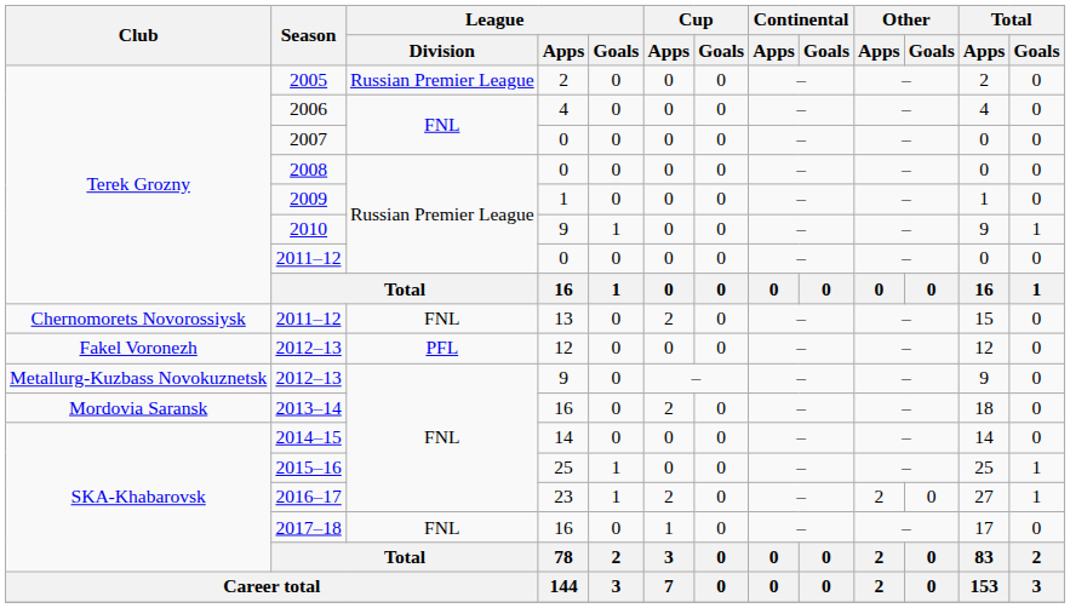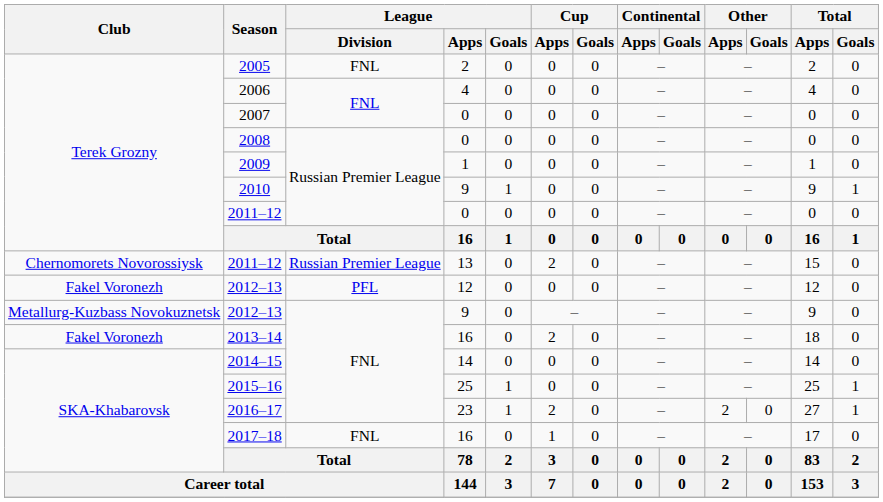 <table class="wikitable" style="text-align: center;">
 <tr>
 <th rowspan=2>Club</th>
 <th rowspan=2>Season</th>
 <th colspan=3>League</th>
 <th colspan=2>Cup</th>
 <th colspan=2>Continental</th>
 <th colspan=2>Other</th>
 <th colspan=2>Total</th>
 </tr>
 <tr>
 <th>Division</th>
 <th>Apps</th>
 <th>Goals</th>
 <th>Apps</th>
 <th>Goals</th>
 <th>Apps</th>
 <th>Goals</th>
 <th>Apps</th>
 <th>Goals</th>
 <th>Apps</th>
 <th>Goals</th>
 </tr>
 <tr>
 <td rowspan=8><a href='#'>Terek Grozny</a></td>
 <td><a href='#'>2005</a></td>
-<td><a href='#'>Russian Premier League</a></td>
+<td>FNL</td>
 <td>2</td>
 <td>0</td>
 <td>0</td>
 <td>0</td>
 <td colspan=2>–</td>
 <td colspan=2>–</td>
 <td>2</td>
 <td>0</td>
 </tr>
 <tr>
 <td>2006</td>
 <td rowspan=2><a href='#'>FNL</a></td>
 <td>4</td>
 <td>0</td>
 <td>0</td>
 <td>0</td>
 <td colspan=2>–</td>
 <td colspan=2>–</td>
 <td>4</td>
 <td>0</td>
 </tr>
 <tr>
 <td>2007</td>
 <td>0</td>
 <td>0</td>
 <td>0</td>
 <td>0</td>
 <td colspan=2>–</td>
 <td colspan=2>–</td>
 <td>0</td>
 <td>0</td>
 </tr>
 <tr>
 <td><a href='#'>2008</a></td>
 <td rowspan=4>Russian Premier League</td>
 <td>0</td>
 <td>0</td>
 <td>0</td>
 <td>0</td>
 <td colspan=2>–</td>
 <td colspan=2>–</td>
 <td>0</td>
 <td>0</td>
 </tr>
 <tr>
 <td><a href='#'>2009</a></td>
 <td>1</td>
 <td>0</td>
 <td>0</td>
 <td>0</td>
 <td colspan=2>–</td>
 <td colspan=2>–</td>
 <td>1</td>
 <td>0</td>
 </tr>
 <tr>
 <td><a href='#'>2010</a></td>
 <td>9</td>
 <td>1</td>
 <td>0</td>
 <td>0</td>
 <td colspan=2>–</td>
 <td colspan=2>–</td>
 <td>9</td>
 <td>1</td>
 </tr>
 <tr>
 <td><a href='#'>2011–12</a></td>
 <td>0</td>
 <td>0</td>
 <td>0</td>
 <td>0</td>
 <td colspan=2>–</td>
 <td colspan=2>–</td>
 <td>0</td>
 <td>0</td>
 </tr>
 <tr>
 <th colspan=2>Total</th>
 <th>16</th>
 <th>1</th>
 <th>0</th>
 <th>0</th>
 <th>0</th>
 <th>0</th>
 <th>0</th>
 <th>0</th>
 <th>16</th>
 <th>1</th>
 </tr>
 <tr>
 <td><a href='#'>Chernomorets Novorossiysk</a></td>
 <td><a href='#'>2011–12</a></td>
-<td>FNL</td>
+<td><a href='#'>Russian Premier League</a></td>
 <td>13</td>
 <td>0</td>
 <td>2</td>
 <td>0</td>
 <td colspan=2>–</td>
 <td colspan=2>–</td>
 <td>15</td>
 <td>0</td>
 </tr>
 <tr>
 <td><a href='#'>Fakel Voronezh</a></td>
 <td><a href='#'>2012–13</a></td>
 <td><a href='#'>PFL</a></td>
 <td>12</td>
 <td>0</td>
 <td>0</td>
 <td>0</td>
 <td colspan=2>–</td>
 <td colspan=2>–</td>
 <td>12</td>
 <td>0</td>
 </tr>
 <tr>
 <td><a href='#'>Metallurg-Kuzbass Novokuznetsk</a></td>
 <td><a href='#'>2012–13</a></td>
 <td rowspan=5>FNL</td>
 <td>9</td>
 <td>0</td>
 <td colspan=2>–</td>
 <td colspan=2>–</td>
 <td colspan=2>–</td>
 <td>9</td>
 <td>0</td>
 </tr>
 <tr>
-<td><a href='#'>Mordovia Saransk</a></td>
+<td><a href='#'>Fakel Voronezh</a></td>
 <td><a href='#'>2013–14</a></td>
 <td>16</td>
 <td>0</td>
 <td>2</td>
 <td>0</td>
 <td colspan=2>–</td>
 <td colspan=2>–</td>
 <td>18</td>
 <td>0</td>
 </tr>
 <tr>
 <td rowspan=5><a href='#'>SKA-Khabarovsk</a></td>
 <td><a href='#'>2014–15</a></td>
 <td>14</td>
 <td>0</td>
 <td>0</td>
 <td>0</td>
 <td colspan=2>–</td>
 <td colspan=2>–</td>
 <td>14</td>
 <td>0</td>
 </tr>
 <tr>
 <td><a href='#'>2015–16</a></td>
 <td>25</td>
 <td>1</td>
 <td>0</td>
 <td>0</td>
 <td colspan=2>–</td>
 <td colspan=2>–</td>
 <td>25</td>
 <td>1</td>
 </tr>
 <tr>
 <td><a href='#'>2016–17</a></td>
 <td>23</td>
 <td>1</td>
 <td>2</td>
 <td>0</td>
 <td colspan=2>–</td>
 <td>2</td>
 <td>0</td>
 <td>27</td>
 <td>1</td>
 </tr>
 <tr>
 <td><a href='#'>2017–18</a></td>
 <td>FNL</td>
 <td>16</td>
 <td>0</td>
 <td>1</td>
 <td>0</td>
 <td colspan=2>–</td>
 <td colspan=2>–</td>
 <td>17</td>
 <td>0</td>
 </tr>
 <tr>
 <th colspan=2>Total</th>
 <th>78</th>
 <th>2</th>
 <th>3</th>
 <th>0</th>
 <th>0</th>
 <th>0</th>
 <th>2</th>
 <th>0</th>
 <th>83</th>
 <th>2</th>
 </tr>
 <tr>
 <th colspan=3>Career total</th>
 <th>144</th>
 <th>3</th>
 <th>7</th>
 <th>0</th>
 <th>0</th>
 <th>0</th>
 <th>2</th>
 <th>0</th>
 <th>153</th>
 <th>3</th>
 </tr>
 <tr>
 </tr>
 </table>
